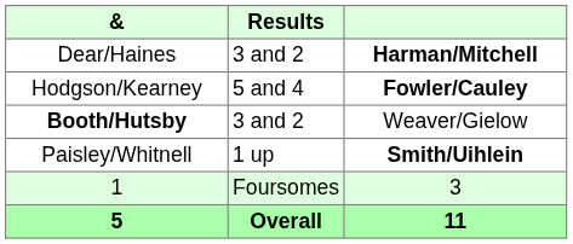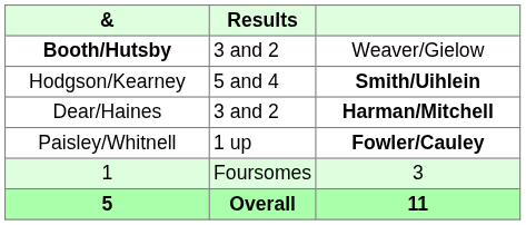 <table border="1" cellpadding="3" style="border-collapse:collapse; text-align:center;">
 <tr style="background:#ddffdd;">
 <th width=160> & </th>
 <th>Results</th>
 <th width=160></th>
 </tr>
 <tr>
+<td><strong>Booth/Hutsby</strong></td>
+<td align=left> 3 and 2</td>
+<td>Weaver/Gielow</td>
+</tr>
+<tr>
+<td>Hodgson/Kearney</td>
+<td align=left> 5 and 4</td>
+<td><strong>Smith/Uihlein</strong></td>
+</tr>
+<tr>
 <td>Dear/Haines</td>
 <td align=left> 3 and 2</td>
 <td><strong>Harman/Mitchell</strong></td>
 </tr>
 <tr>
-<td>Hodgson/Kearney</td>
-<td align=left> 5 and 4</td>
-<td><strong>Fowler/Cauley</strong></td>
-</tr>
-<tr>
-<td><strong>Booth/Hutsby</strong></td>
-<td align=left> 3 and 2</td>
-<td>Weaver/Gielow</td>
-</tr>
-<tr>
 <td>Paisley/Whitnell</td>
 <td align=left> 1 up</td>
-<td><strong>Smith/Uihlein</strong></td>
+<td><strong>Fowler/Cauley</strong></td>
 </tr>
 <tr style="background:#ddffdd;">
 <td>1</td>
 <td>Foursomes</td>
 <td>3</td>
 </tr>
 <tr style="background:#aaffaa;">
 <th>5</th>
 <th>Overall</th>
 <th>11</th>
 </tr>
 </table>
